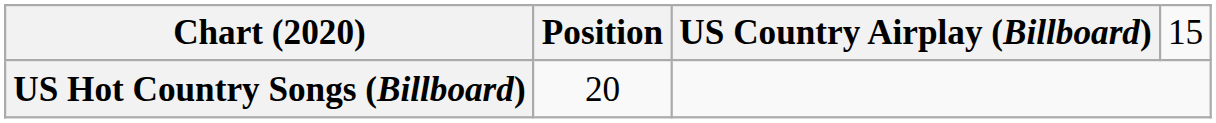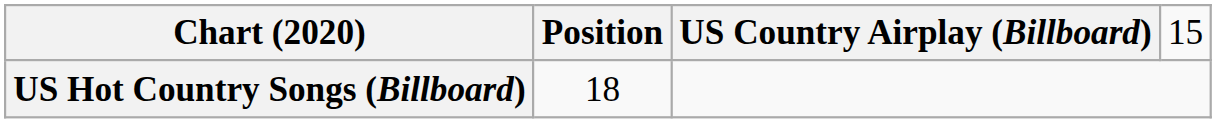 <table class="wikitable plainrowheaders" style="text-align:center">
 <tr>
 <th scope="col">Chart (2020)</th>
 <th scope="col">Position</th>
 <th scope="row">US Country Airplay (<em>Billboard</em>)</th>
 <td>15</td>
 </tr>
 <tr>
 <th scope="row">US Hot Country Songs (<em>Billboard</em>)</th>
-<td>20</td>
+<td>18</td>
 </tr>
 </table>
